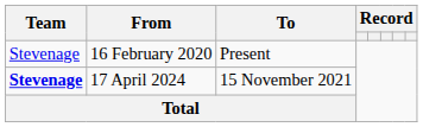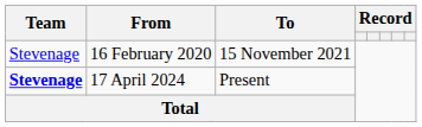 <table class=wikitable style=text-align:center>
 <tr>
 <th rowspan=2>Team</th>
 <th rowspan=2>From</th>
 <th rowspan=2>To</th>
 <th colspan=5>Record</th>
 </tr>
 <tr>
 <th></th>
 <th></th>
 <th></th>
 <th></th>
 <th></th>
 </tr>
 <tr>
 <td align=left><a href='#'>Stevenage</a></td>
 <td align=left>16 February 2020</td>
-<td align=left>Present<br></td>
+<td align=left>15 November 2021<br></td>
 </tr>
 <tr>
 <td align=left><strong><a href='#'>Stevenage</a></strong></td>
 <td align=left>17 April 2024</td>
-<td align=left>15 November 2021<br></td>
+<td align=left>Present<br></td>
 </tr>
 <tr>
 <th colspan=3>Total<br></th>
 </tr>
 </table>
